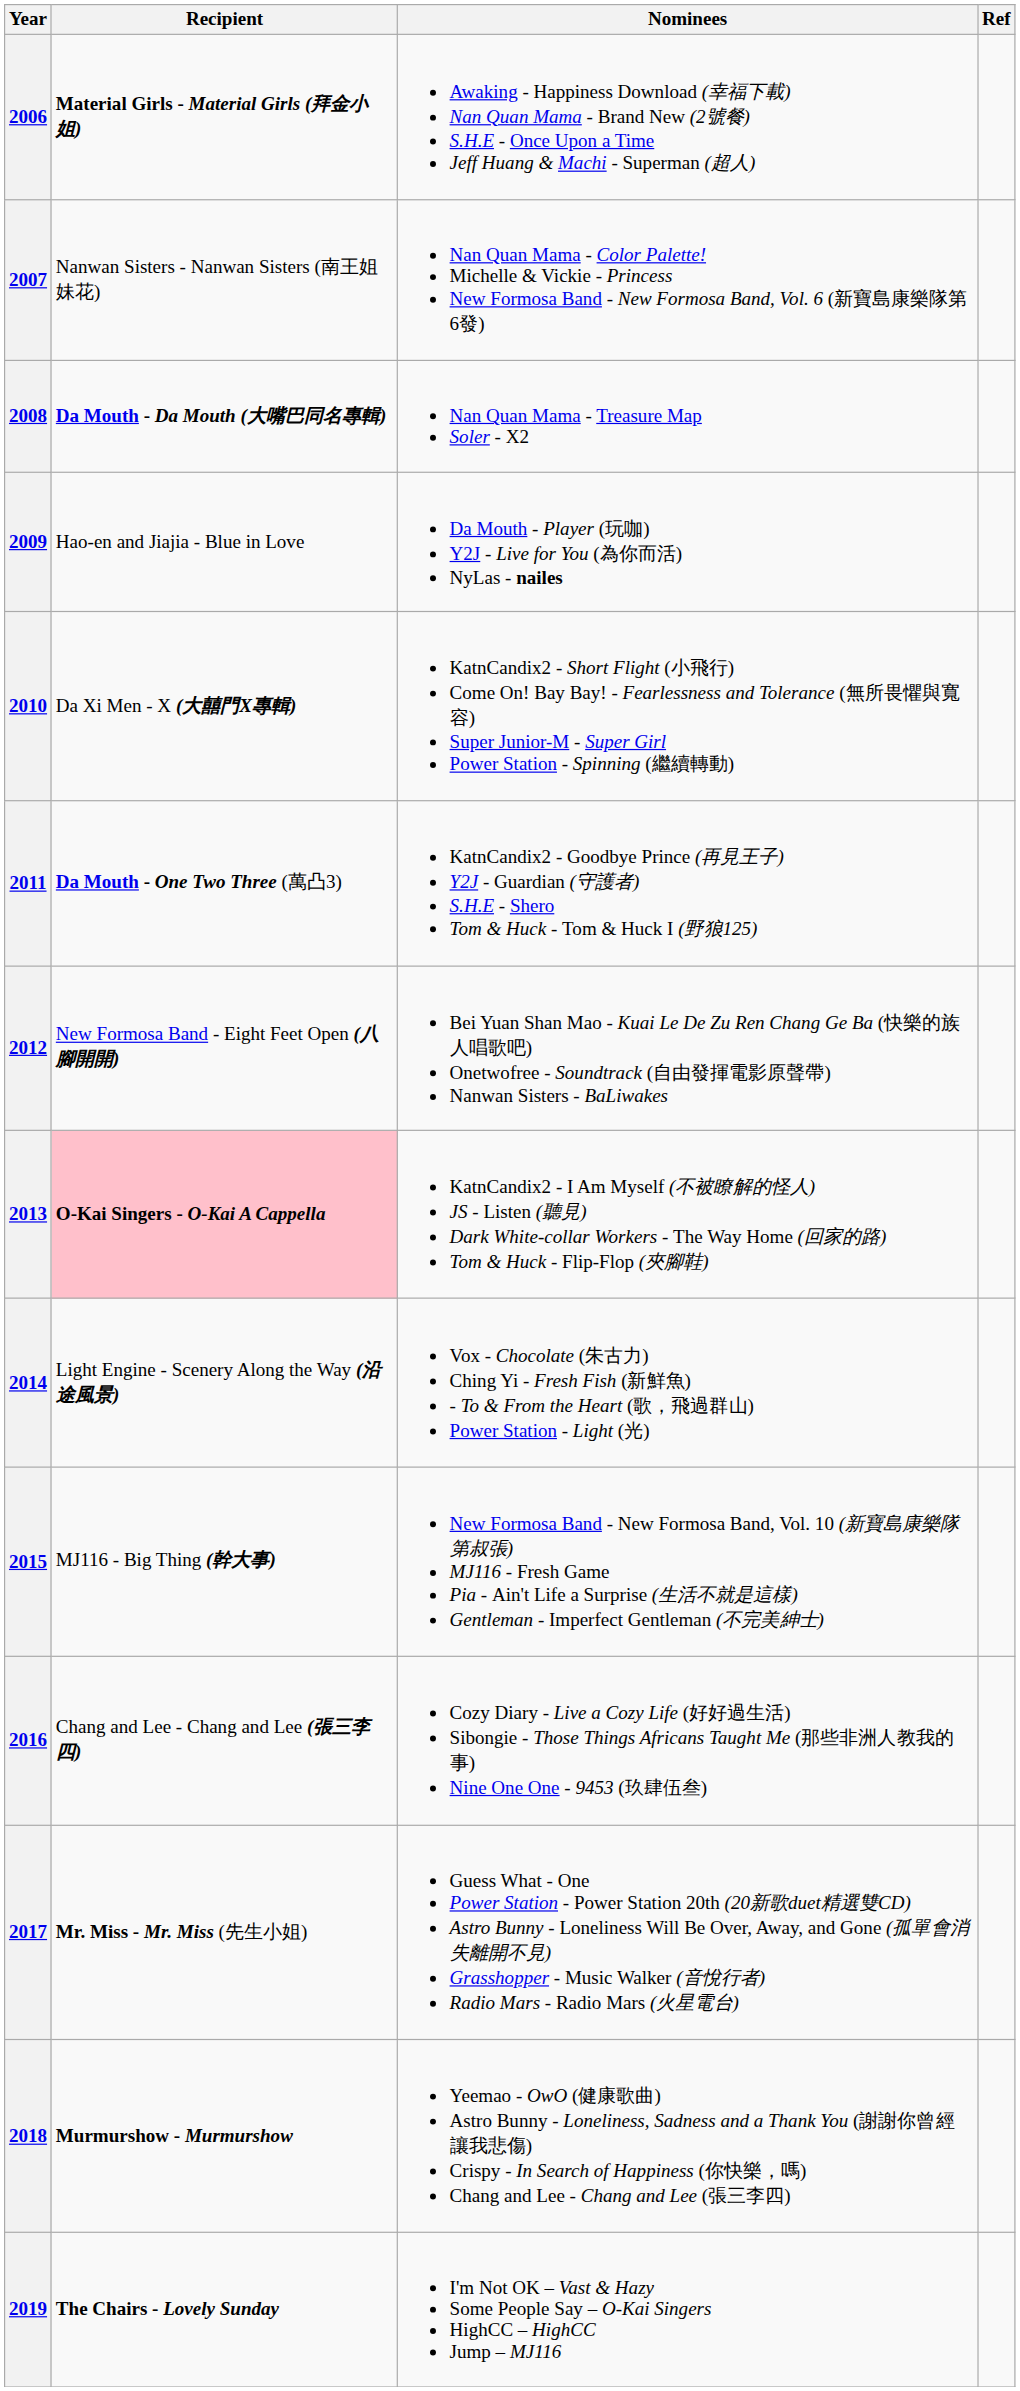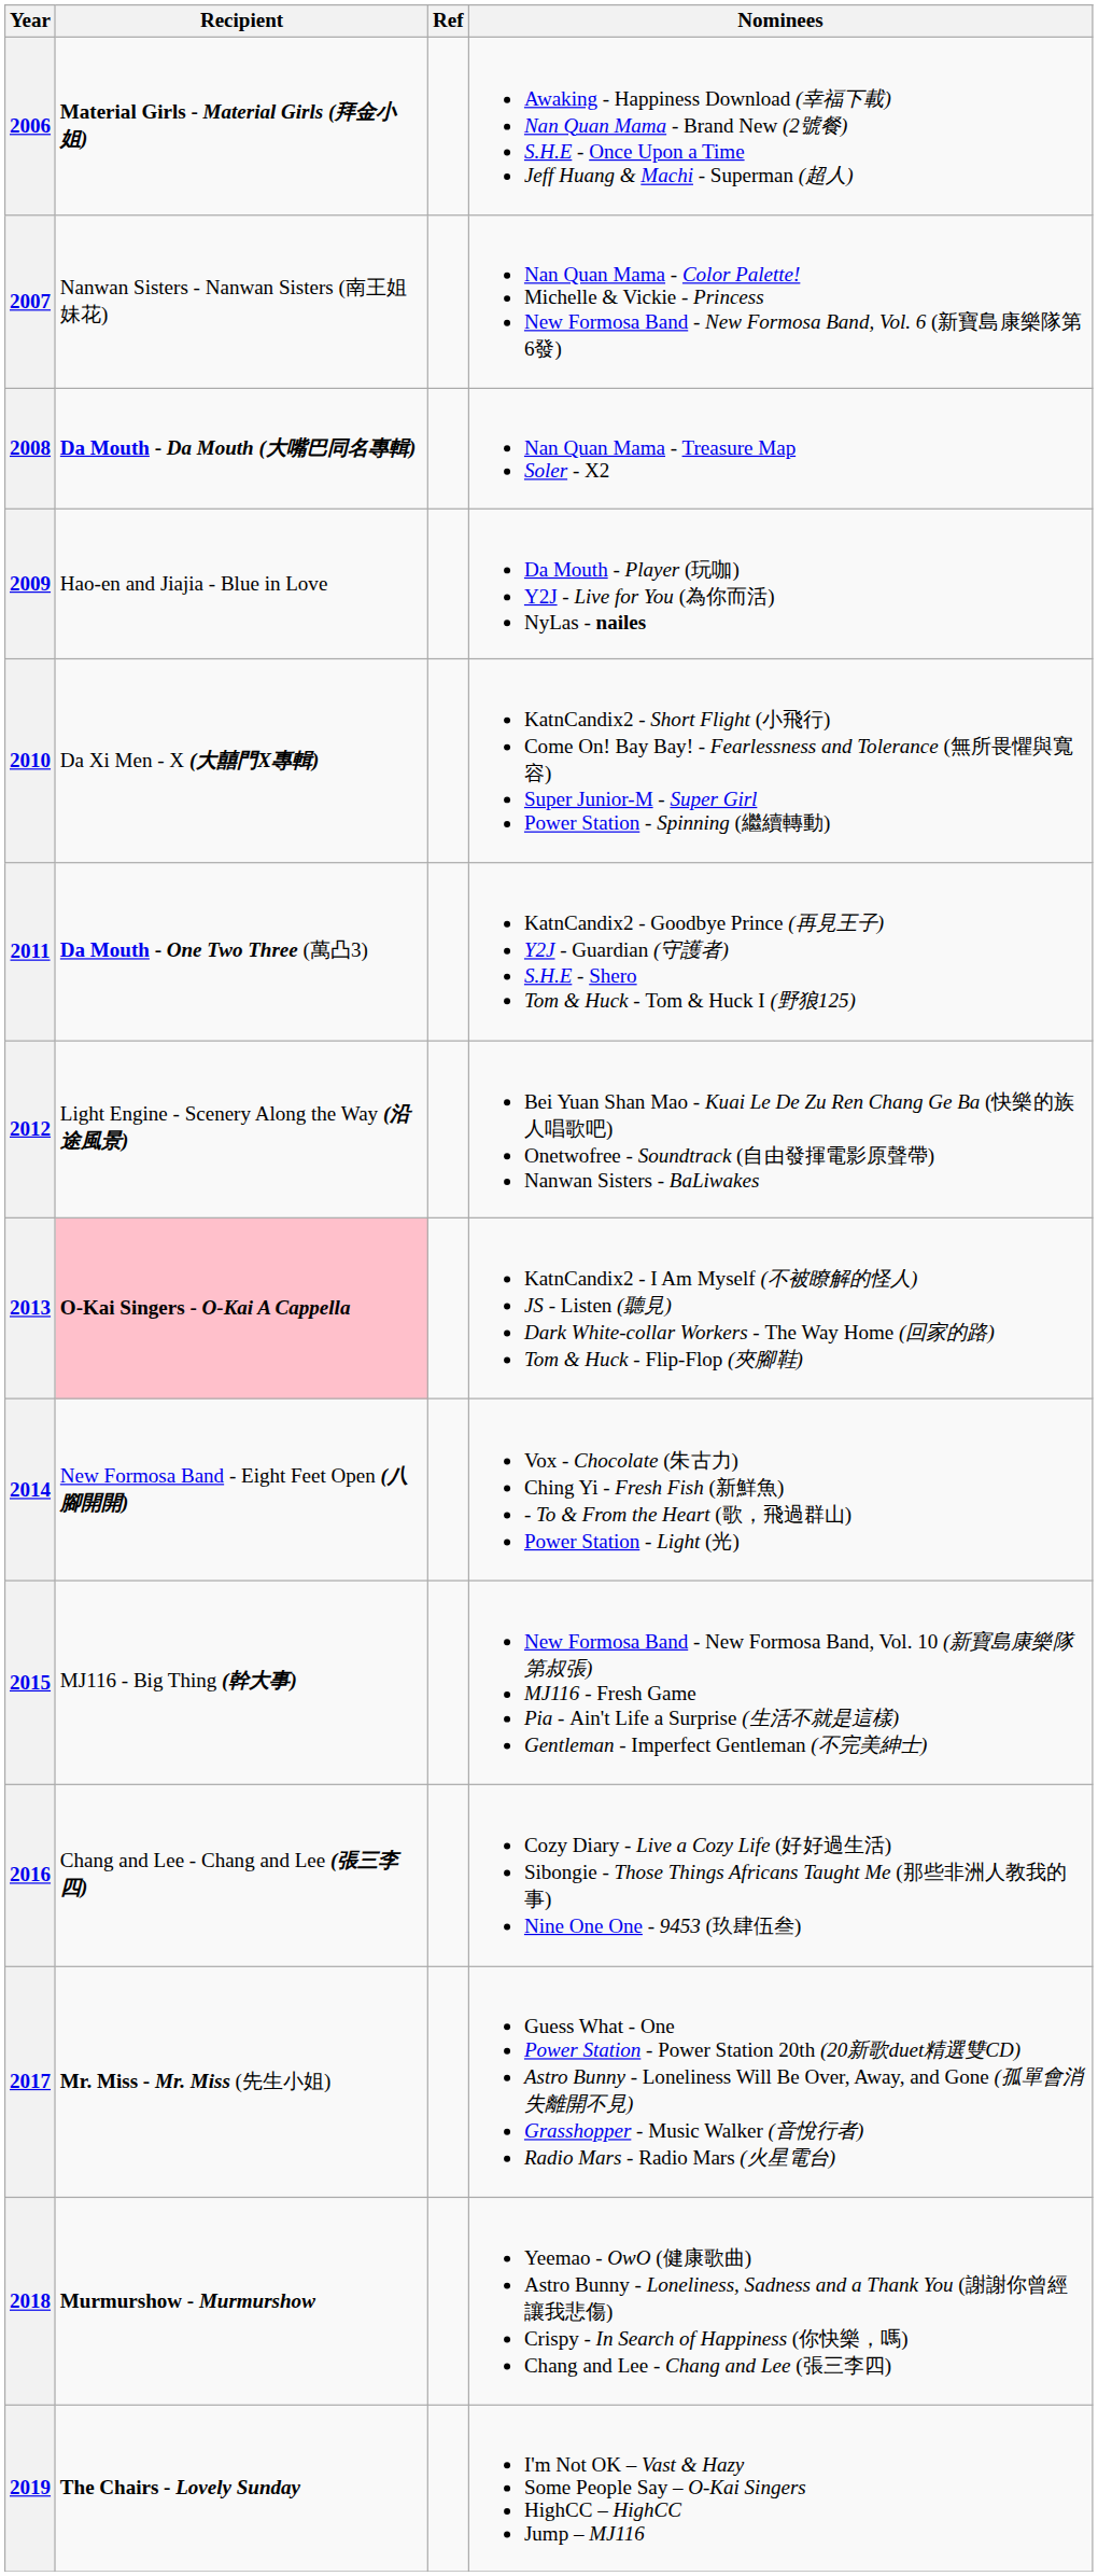 <table class="wikitable center" style="width:850px">
 <tr>
 <th>Year</th>
 <th>Recipient</th>
+<th class=unsortable>Ref</th>
 <th class=unsortable>Nominees</th>
-<th class=unsortable>Ref</th>
 </tr>
 <tr>
 <th scope="row"><a href='#'>2006</a></th>
 <td><strong>Material Girls - <em>Material Girls <strong><em> (拜金小姐)</td>
+<td></td>
 <td><br><ul><li><a href='#'>Awaking</a> - </em>Happiness Download<em> (幸福下載)</li><li><a href='#'>Nan Quan Mama</a> - </em>Brand New<em> (2號餐)</li><li><a href='#'>S.H.E</a> - </em><a href='#'>Once Upon a Time</a><em></li><li>Jeff Huang & <a href='#'>Machi</a> - </em>Superman<em> (超人)</li></ul></td>
-<td></td>
 </tr>
 <tr>
 <th scope="row"><a href='#'>2007</a></th>
 <td></strong> Nanwan Sisters - </em>Nanwan Sisters</em></strong> (南王姐妹花)</td>
+<td></td>
 <td><br><ul><li><a href='#'>Nan Quan Mama</a> - <em><a href='#'>Color Palette!</a></em></li><li>Michelle & Vickie - <em>Princess</em></li><li><a href='#'>New Formosa Band</a>  - <em>New Formosa Band, Vol. 6</em> (新寶島康樂隊第6發)</li></ul></td>
-<td></td>
 </tr>
 <tr>
 <th scope="row"><a href='#'>2008</a></th>
 <td><strong><a href='#'>Da Mouth</a> - <em>Da Mouth<strong><em> (大嘴巴同名專輯)</td>
+<td></td>
 <td><br><ul><li><a href='#'>Nan Quan Mama</a> - </em><a href='#'>Treasure Map</a><em></li><li><a href='#'>Soler</a> - </em>X2<em></li></ul></td>
-<td></td>
 </tr>
 <tr>
 <th scope="row"><a href='#'>2009</a></th>
 <td></strong>Hao-en and Jiajia - </em>Blue in Love</em></strong></td>
+<td></td>
 <td><br><ul><li><a href='#'>Da Mouth</a> - <em>Player</em> (玩咖)</li><li><a href='#'>Y2J</a> - <em>Live for You</em> (為你而活)</li><li>NyLas - <strong>nailes<em></li></ul></td>
-<td></td>
 </tr>
 <tr>
 <th scope="row"><a href='#'>2010</a></th>
 <td></strong>Da Xi Men - </em>X<strong><em> (大囍門X專輯)</td>
+<td></td>
 <td><br><ul><li>KatnCandix2 - <em>Short Flight</em> (小飛行)</li><li>Come On! Bay Bay! - <em>Fearlessness and Tolerance</em> (無所畏懼與寬容)</li><li><a href='#'>Super Junior-M</a> - <em><a href='#'>Super Girl</a></em></li><li><a href='#'>Power Station</a> - <em>Spinning</em> (繼續轉動)</li></ul></td>
-<td></td>
 </tr>
 <tr>
 <th scope="row"><a href='#'>2011</a></th>
 <td><strong><a href='#'>Da Mouth</a> - <em>One Two Three</em></strong> (萬凸3)</td>
+<td></td>
 <td><br><ul><li>KatnCandix2 - </em>Goodbye Prince<em> (再見王子)</li><li><a href='#'>Y2J</a> - </em>Guardian<em> (守護者)</li><li><a href='#'>S.H.E</a> - </em><a href='#'>Shero</a><em></li><li>Tom & Huck - </em>Tom & Huck I<em> (野狼125)</li></ul></td>
-<td></td>
 </tr>
 <tr>
 <th scope="row"><a href='#'>2012</a></th>
-<td></strong><a href='#'>New Formosa Band</a> - </em>Eight Feet Open<strong><em> (八腳開開)</td>
+<td></strong>Light Engine - </em>Scenery Along the Way<strong><em> (沿途風景)</td>
+<td></td>
 <td><br><ul><li>Bei Yuan Shan Mao - <em>Kuai Le De Zu Ren Chang Ge Ba</em> (快樂的族人唱歌吧)</li><li>Onetwofree - <em>Soundtrack</em> (自由發揮電影原聲帶)</li><li>Nanwan Sisters - <em>BaLiwakes</em></li></ul></td>
-<td></td>
 </tr>
 <tr>
 <th scope="row"><a href='#'>2013</a></th>
 <td style="background: pink;"><strong>O-Kai Singers - <em>O-Kai A Cappella</em></strong></td>
+<td></td>
 <td><br><ul><li>KatnCandix2 - </em>I Am Myself<em> (不被瞭解的怪人)</li><li>JS - </em>Listen<em> (聽見)</li><li>Dark White-collar Workers - </em>The Way Home<em> (回家的路)</li><li>Tom & Huck - </em>Flip-Flop<em> (夾腳鞋)</li></ul></td>
-<td></td>
 </tr>
 <tr>
 <th scope="row"><a href='#'>2014</a></th>
-<td></strong>Light Engine - </em>Scenery Along the Way<strong><em> (沿途風景)</td>
+<td></strong><a href='#'>New Formosa Band</a> - </em>Eight Feet Open<strong><em> (八腳開開)</td>
+<td></td>
 <td><br><ul><li>Vox - <em>Chocolate</em> (朱古力)</li><li>Ching Yi - <em>Fresh Fish</em> (新鮮魚)</li><li> - <em>To & From the Heart</em> (歌，飛過群山)</li><li><a href='#'>Power Station</a> - <em>Light</em> (光)</li></ul></td>
-<td></td>
 </tr>
 <tr>
 <th scope="row"><a href='#'>2015</a></th>
 <td></strong>MJ116 - </em>Big Thing<strong><em> (幹大事)</td>
+<td></td>
 <td><br><ul><li><a href='#'>New Formosa Band</a> - </em>New Formosa Band, Vol. 10<em> (新寶島康樂隊第叔張)</li><li>MJ116 - </em>Fresh Game<em></li><li>Pia - </em>Ain't Life a Surprise<em> (生活不就是這樣)</li><li>Gentleman - </em> Imperfect Gentleman<em> (不完美紳士)</li></ul></td>
-<td></td>
 </tr>
 <tr>
 <th scope="row"><a href='#'>2016</a></th>
 <td></strong>Chang and Lee - </em>Chang and Lee<strong><em> (張三李四)</td>
+<td></td>
 <td><br><ul><li>Cozy Diary - <em>Live a Cozy Life</em> (好好過生活)</li><li>Sibongie - <em>Those Things Africans Taught Me</em> (那些非洲人教我的事)</li><li><a href='#'>Nine One One</a> - <em>9453</em> (玖肆伍叁)</li></ul></td>
-<td></td>
 </tr>
 <tr>
 <th scope="row"><a href='#'>2017</a></th>
 <td><strong>Mr. Miss - <em>Mr. Miss</em></strong> (先生小姐)</td>
+<td></td>
 <td><br><ul><li>Guess What - </em>One<em></li><li><a href='#'>Power Station</a> - </em>Power Station 20th<em> (20新歌duet精選雙CD)</li><li>Astro Bunny - </em>Loneliness Will Be Over, Away, and Gone<em> (孤單會消失離開不見)</li><li><a href='#'>Grasshopper</a> - </em>Music Walker<em> (音悅行者)</li><li>Radio Mars - </em>Radio Mars<em> (火星電台)</li></ul></td>
-<td></td>
 </tr>
 <tr>
 <th scope="row"><a href='#'>2018</a></th>
 <td><strong>Murmurshow - <em>Murmurshow</em></strong></td>
+<td></td>
 <td><br><ul><li>Yeemao - <em>OwO</em> (健康歌曲)</li><li>Astro Bunny - <em>Loneliness, Sadness and a Thank You</em> (謝謝你曾經讓我悲傷)</li><li>Crispy - <em>In Search of Happiness</em> (你快樂，嗎)</li><li>Chang and Lee - <em>Chang and Lee</em> (張三李四)</li></ul></td>
-<td></td>
 </tr>
 <tr>
 <th><a href='#'>2019</a></th>
 <td><strong>The Chairs - <em>Lovely Sunday</em></strong></td>
+<td></td>
 <td><br><ul><li></em>I'm Not OK<em> – Vast & Hazy</li><li></em>Some People Say<em> – O-Kai Singers</li><li></em>HighCC<em> – HighCC</li><li></em>Jump<em> – MJ116</li></ul></td>
-<td></td>
 </tr>
 </table>
